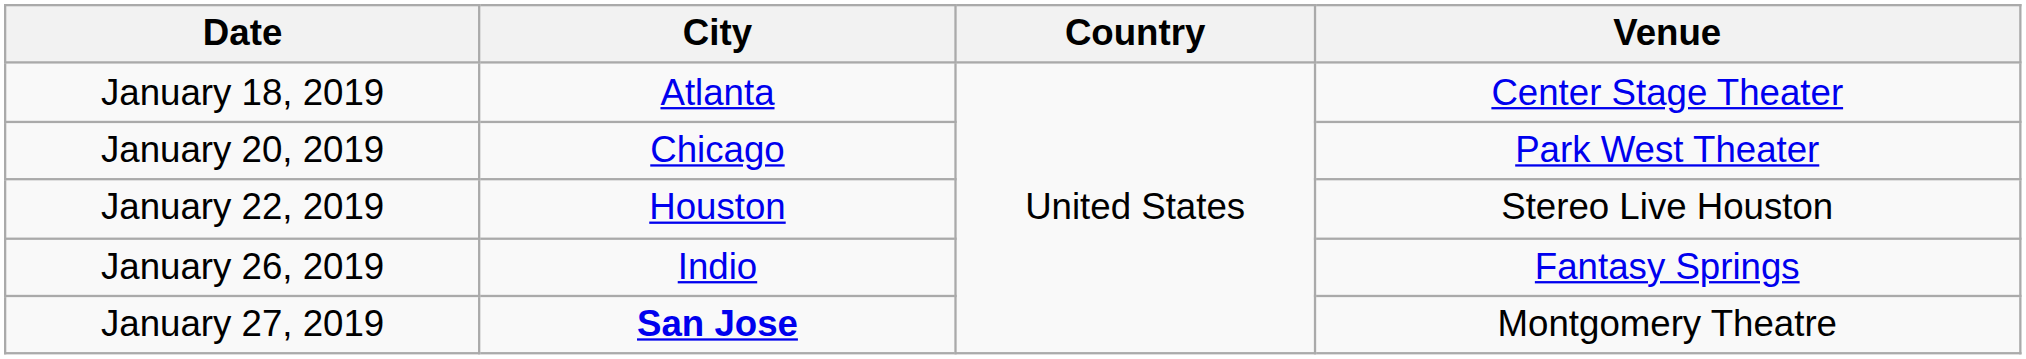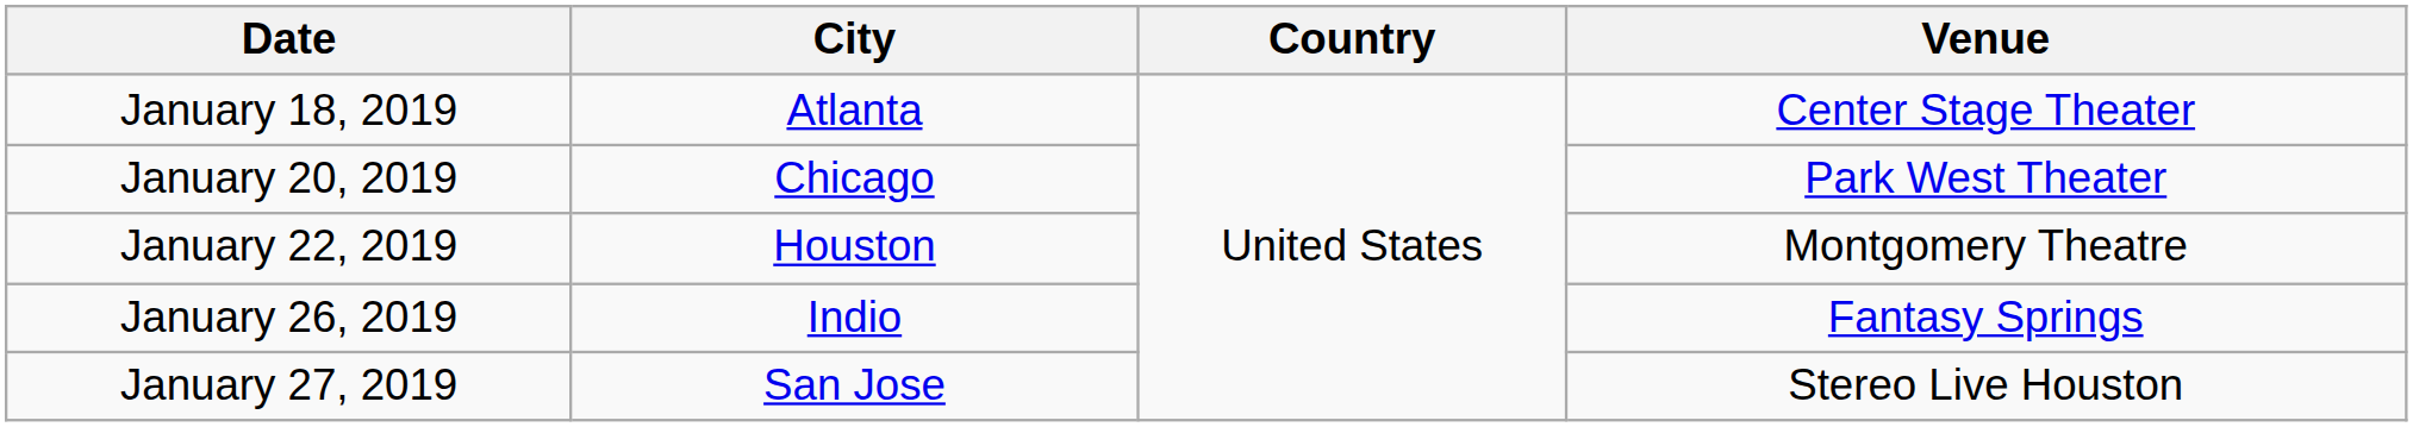 <table class="wikitable" style="text-align:center;">
 <tr>
 <th width="200">Date</th>
 <th width="200">City</th>
 <th width="150">Country</th>
 <th width="300">Venue</th>
 </tr>
 <tr>
 <td>January 18, 2019</td>
 <td><a href='#'>Atlanta</a></td>
 <td rowspan="5">United States</td>
 <td><a href='#'>Center Stage Theater</a></td>
 </tr>
 <tr>
 <td>January 20, 2019</td>
 <td><a href='#'>Chicago</a></td>
 <td><a href='#'>Park West Theater</a></td>
 </tr>
 <tr>
 <td>January 22, 2019</td>
 <td><a href='#'>Houston</a></td>
-<td>Stereo Live Houston</td>
+<td>Montgomery Theatre</td>
 </tr>
 <tr>
 <td>January 26, 2019</td>
 <td><a href='#'>Indio</a></td>
 <td><a href='#'>Fantasy Springs</a></td>
 </tr>
 <tr>
 <td>January 27, 2019</td>
-<td><strong><a href='#'>San Jose</a></strong></td>
-<td>Montgomery Theatre</td>
+<td><a href='#'>San Jose</a></td>
+<td>Stereo Live Houston</td>
 </tr>
 </table>
